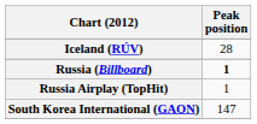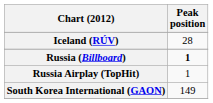 <table class="wikitable sortable plainrowheaders" style="text-align:center;">
 <tr>
 <th scope="col">Chart (2012)</th>
 <th scope="col">Peak<br>position</th>
 </tr>
 <tr>
 </tr>
 <tr>
 </tr>
 <tr>
 <th scope="row">Iceland (<a href='#'>RÚV</a>)</th>
 <td>28</td>
 </tr>
 <tr>
 </tr>
 <tr>
 <th scope="row">Russia (<a href='#'><em>Billboard</em></a>)</th>
 <td style="text-align:center;"><strong>1</strong></td>
 </tr>
 <tr>
 <th scope="row">Russia Airplay (TopHit)</th>
 <td>1</td>
 </tr>
 <tr>
 <th scope="row">South Korea International (<a href='#'>GAON</a>)</th>
-<td>147</td>
+<td>149</td>
 </tr>
 <tr>
 </tr>
 <tr>
 </tr>
 </table>
